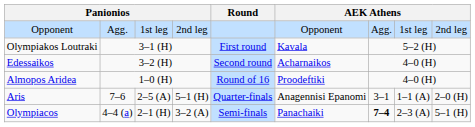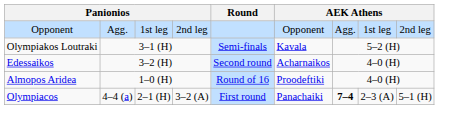 <table class="wikitable" style="text-align:center">
 <tr>
 <th colspan="4">Panionios</th>
 <th>Round</th>
 <th colspan="4">AEK Athens</th>
 </tr>
 <tr style="background:#C1E0FF">
 <td>Opponent</td>
 <td>Agg.</td>
 <td>1st leg</td>
 <td>2nd leg</td>
 <td></td>
 <td>Opponent</td>
 <td>Agg.</td>
 <td>1st leg</td>
 <td>2nd leg</td>
 </tr>
 <tr>
 <td style="text-align:left">Olympiakos Loutraki</td>
 <td colspan="3">3–1 (H)</td>
-<td style="background:#C1E0FF"><a href='#'>First round</a></td>
+<td style="background:#C1E0FF"><a href='#'>Semi-finals</a></td>
 <td style="text-align:left"><a href='#'>Kavala</a></td>
 <td colspan="3">5–2 (H)</td>
 </tr>
 <tr>
 <td style="text-align:left"><a href='#'>Edessaikos</a></td>
 <td colspan="3">3–2  (H)</td>
 <td style="background:#C1E0FF"><a href='#'>Second round</a></td>
 <td style="text-align:left"><a href='#'>Acharnaikos</a></td>
 <td colspan="3">4–0 (H)</td>
 </tr>
 <tr>
 <td style="text-align:left"><a href='#'>Almopos Aridea</a></td>
 <td colspan="3">1–0 (H)</td>
 <td style="background:#C1E0FF"><a href='#'>Round of 16</a></td>
 <td style="text-align:left"><a href='#'>Proodeftiki</a></td>
 <td colspan="3">4–0 (H)</td>
 </tr>
 <tr>
-<td style="text-align:left"><a href='#'>Aris</a></td>
-<td>7–6</td>
-<td>2–5 (A)</td>
-<td>5–1 (H)</td>
-<td style="background:#C1E0FF"><a href='#'>Quarter-finals</a></td>
-<td style="text-align:left">Anagennisi Epanomi</td>
-<td>3–1</td>
-<td>1–1 (A)</td>
-<td>2–0 (H)</td>
-</tr>
-<tr>
 <td style="text-align:left"><a href='#'>Olympiacos</a></td>
 <td>4–4 (<a href='#'>a</a>)</td>
 <td>2–1 (H)</td>
 <td>3–2 (A)</td>
-<td style="background:#C1E0FF"><a href='#'>Semi-finals</a></td>
+<td style="background:#C1E0FF"><a href='#'>First round</a></td>
 <td style="text-align:left"><a href='#'>Panachaiki</a></td>
 <td><strong>7–4</strong></td>
 <td>2–3 (A)</td>
 <td>5–1 (H)</td>
 </tr>
 </table>
